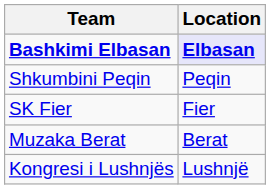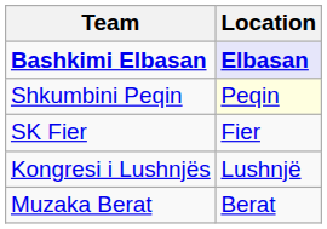 <table class="wikitable sortable">
 <tr>
 <th>Team</th>
 <th>Location</th>
 </tr>
 <tr>
 <td><strong><a href='#'>Bashkimi Elbasan</a></strong></td>
 <td style="background: lavender;"><strong><a href='#'>Elbasan</a></strong></td>
 </tr>
 <tr>
 <td><a href='#'>Shkumbini Peqin</a></td>
-<td><a href='#'>Peqin</a></td>
+<td style="background: lightyellow;"><a href='#'>Peqin</a></td>
 </tr>
 <tr>
 <td><a href='#'>SK Fier</a></td>
 <td><a href='#'>Fier</a></td>
 </tr>
 <tr>
+<td><a href='#'>Kongresi i Lushnjës</a></td>
+<td><a href='#'>Lushnjë</a></td>
+</tr>
+<tr>
 <td><a href='#'>Muzaka Berat</a></td>
 <td><a href='#'>Berat</a></td>
 </tr>
-<tr>
-<td><a href='#'>Kongresi i Lushnjës</a></td>
-<td><a href='#'>Lushnjë</a></td>
-</tr>
 </table>
